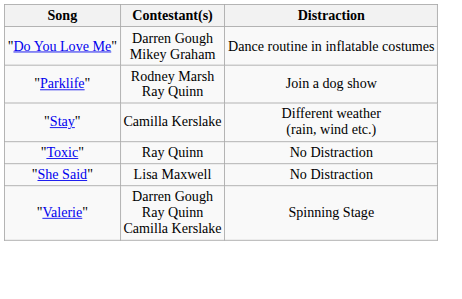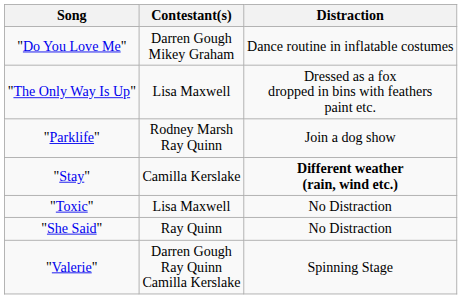 <table class="wikitable" style="text-align:center">
 <tr>
 <th>Song</th>
 <th>Contestant(s)</th>
 <th>Distraction</th>
 </tr>
 <tr>
 <td>"<a href='#'>Do You Love Me</a>"</td>
 <td>Darren Gough<br>Mikey Graham</td>
 <td>Dance routine in inflatable costumes</td>
 </tr>
 <tr>
+<td>"<a href='#'>The Only Way Is Up</a>"</td>
+<td>Lisa Maxwell</td>
+<td>Dressed as a fox<br>dropped in bins with feathers<br>paint etc.</td>
+</tr>
+<tr>
 <td>"<a href='#'>Parklife</a>"</td>
 <td>Rodney Marsh<br>Ray Quinn</td>
 <td>Join a dog show</td>
 </tr>
 <tr>
 <td>"<a href='#'>Stay</a>"</td>
 <td>Camilla Kerslake</td>
-<td>Different weather<br>(rain, wind etc.)</td>
+<td><strong>Different weather<br>(rain, wind etc.)</strong></td>
 </tr>
 <tr>
 <td>"<a href='#'>Toxic</a>"</td>
-<td>Ray Quinn</td>
+<td>Lisa Maxwell</td>
 <td>No Distraction</td>
 </tr>
 <tr>
 <td>"<a href='#'>She Said</a>"</td>
-<td>Lisa Maxwell</td>
+<td>Ray Quinn</td>
 <td>No Distraction</td>
 </tr>
 <tr>
 <td>"<a href='#'>Valerie</a>"</td>
 <td>Darren Gough<br>Ray Quinn<br>Camilla Kerslake</td>
 <td>Spinning Stage</td>
 </tr>
 </table>
